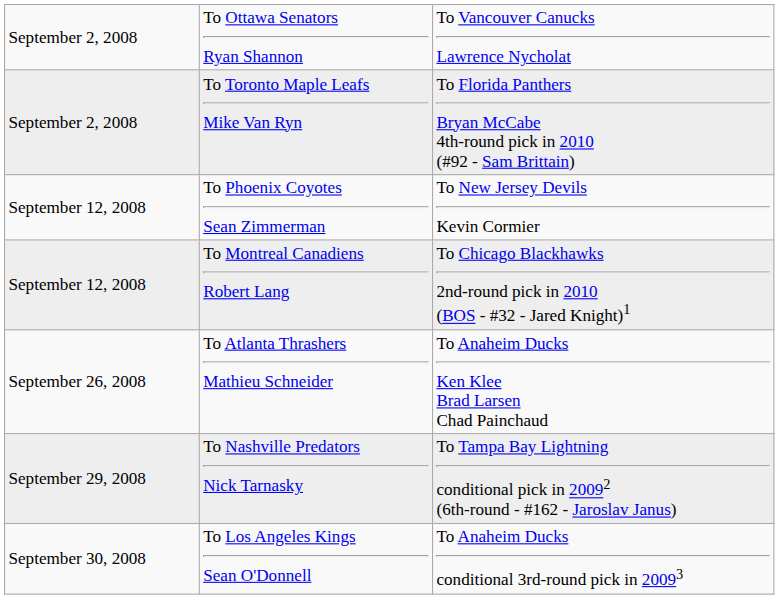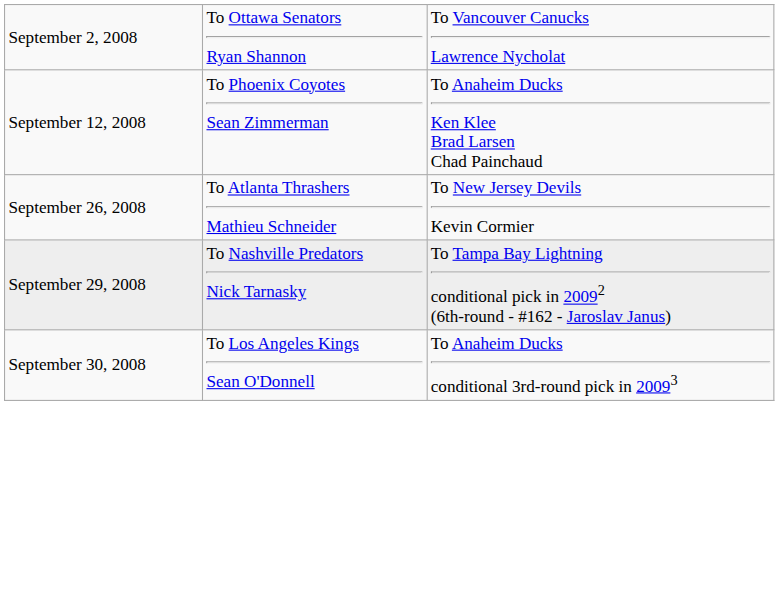 <table cellspacing=0 class="wikitable" style="border:1px solid #999999; width:720px;">
 <tr>
 <td>September 2, 2008</td>
 <td valign="top">To <a href='#'>Ottawa Senators</a><hr><a href='#'>Ryan Shannon</a></td>
 <td valign="top">To <a href='#'>Vancouver Canucks</a><hr><a href='#'>Lawrence Nycholat</a></td>
 </tr>
-<tr bgcolor="eeeeee">
-<td>September 2, 2008</td>
-<td valign="top">To <a href='#'>Toronto Maple Leafs</a><hr><a href='#'>Mike Van Ryn</a></td>
-<td valign="top">To <a href='#'>Florida Panthers</a><hr><a href='#'>Bryan McCabe</a><br>4th-round pick in <a href='#'>2010</a><br>(#92 - <a href='#'>Sam Brittain</a>)</td>
-</tr>
 <tr>
 <td>September 12, 2008</td>
 <td valign="top">To <a href='#'>Phoenix Coyotes</a><hr><a href='#'>Sean Zimmerman</a></td>
-<td valign="top">To <a href='#'>New Jersey Devils</a><hr>Kevin Cormier</td>
-</tr>
-<tr bgcolor="eeeeee">
-<td>September 12, 2008</td>
-<td valign="top">To <a href='#'>Montreal Canadiens</a><hr><a href='#'>Robert Lang</a></td>
-<td valign="top">To <a href='#'>Chicago Blackhawks</a><hr>2nd-round pick in <a href='#'>2010</a><br>(<a href='#'>BOS</a> - #32 - Jared Knight)<sup>1</sup></td>
+<td valign="top">To <a href='#'>Anaheim Ducks</a> <hr><a href='#'>Ken Klee</a><br><a href='#'>Brad Larsen</a><br>Chad Painchaud</td>
 </tr>
 <tr>
 <td>September 26, 2008</td>
 <td valign="top">To <a href='#'>Atlanta Thrashers</a> <hr><a href='#'>Mathieu Schneider</a></td>
-<td valign="top">To <a href='#'>Anaheim Ducks</a> <hr><a href='#'>Ken Klee</a><br><a href='#'>Brad Larsen</a><br>Chad Painchaud</td>
+<td valign="top">To <a href='#'>New Jersey Devils</a><hr>Kevin Cormier</td>
 </tr>
 <tr bgcolor="eeeeee">
 <td>September 29, 2008</td>
 <td valign="top">To <a href='#'>Nashville Predators</a><hr><a href='#'>Nick Tarnasky</a></td>
 <td valign="top">To <a href='#'>Tampa Bay Lightning</a><hr>conditional pick in <a href='#'>2009</a><sup>2</sup><br>(6th-round - #162 - <a href='#'>Jaroslav Janus</a>)</td>
 </tr>
 <tr>
 <td>September 30, 2008</td>
 <td valign="top">To <a href='#'>Los Angeles Kings</a><hr><a href='#'>Sean O'Donnell</a></td>
 <td valign="top">To <a href='#'>Anaheim Ducks</a><hr>conditional 3rd-round pick in <a href='#'>2009</a><sup>3</sup></td>
 </tr>
 </table>
